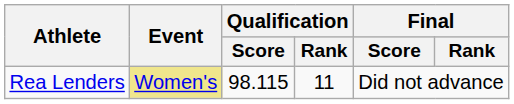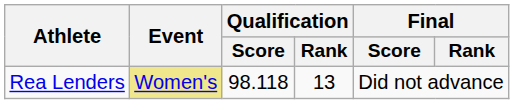 <table class="wikitable" style="font-size:90%">
 <tr>
 <th rowspan="2">Athlete</th>
 <th rowspan="2">Event</th>
 <th colspan="2">Qualification</th>
 <th colspan="2">Final</th>
 </tr>
 <tr style="font-size:95%">
 <th>Score</th>
 <th>Rank</th>
 <th>Score</th>
 <th>Rank</th>
 </tr>
 <tr align=center>
 <td align=left><a href='#'>Rea Lenders</a></td>
 <td align=left style="background: khaki;"><a href='#'>Women's</a></td>
-<td>98.115</td>
-<td>11</td>
+<td>98.118</td>
+<td>13</td>
 <td colspan=2>Did not advance</td>
 </tr>
 </table>
